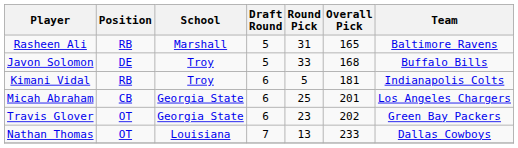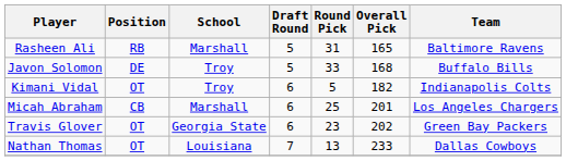 <table class="wikitable sortable" border="1" style="text-align: center;">
 <tr>
 <th>Player</th>
 <th>Position</th>
 <th>School</th>
 <th>Draft<br>Round</th>
 <th>Round<br>Pick</th>
 <th>Overall<br>Pick</th>
 <th>Team</th>
 </tr>
 <tr>
 <td><a href='#'>Rasheen Ali</a></td>
 <td><a href='#'>RB</a></td>
 <td><a href='#'>Marshall</a></td>
 <td>5</td>
 <td>31</td>
 <td>165</td>
 <td><a href='#'>Baltimore Ravens</a></td>
 </tr>
 <tr>
 <td><a href='#'>Javon Solomon</a></td>
 <td><a href='#'>DE</a></td>
 <td><a href='#'>Troy</a></td>
 <td>5</td>
 <td>33</td>
 <td>168</td>
 <td><a href='#'>Buffalo Bills</a></td>
 </tr>
 <tr>
 <td><a href='#'>Kimani Vidal</a></td>
-<td><a href='#'>RB</a></td>
+<td><a href='#'>OT</a></td>
 <td><a href='#'>Troy</a></td>
 <td>6</td>
 <td>5</td>
-<td>181</td>
+<td>182</td>
 <td><a href='#'>Indianapolis Colts</a></td>
 </tr>
 <tr>
 <td><a href='#'>Micah Abraham</a></td>
 <td><a href='#'>CB</a></td>
-<td><a href='#'>Georgia State</a></td>
+<td><a href='#'>Marshall</a></td>
 <td>6</td>
 <td>25</td>
 <td>201</td>
 <td><a href='#'>Los Angeles Chargers</a></td>
 </tr>
 <tr>
 <td><a href='#'>Travis Glover</a></td>
 <td><a href='#'>OT</a></td>
 <td><a href='#'>Georgia State</a></td>
 <td>6</td>
 <td>23</td>
 <td>202</td>
 <td><a href='#'>Green Bay Packers</a></td>
 </tr>
 <tr>
 <td><a href='#'>Nathan Thomas</a></td>
 <td><a href='#'>OT</a></td>
 <td><a href='#'>Louisiana</a></td>
 <td>7</td>
 <td>13</td>
 <td>233</td>
 <td><a href='#'>Dallas Cowboys</a></td>
 </tr>
 <tr>
 </tr>
 </table>
